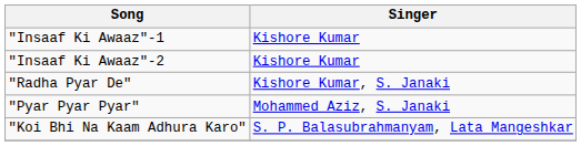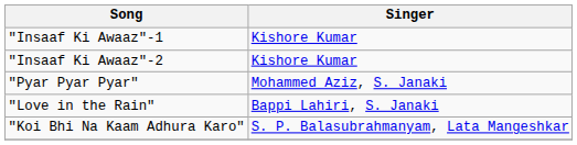 <table class="wikitable" style="font-size:92%;">
 <tr>
 <th>Song</th>
 <th>Singer</th>
 </tr>
 <tr>
 <td>"Insaaf Ki Awaaz"-1</td>
 <td><a href='#'>Kishore Kumar</a></td>
 </tr>
 <tr>
 <td>"Insaaf Ki Awaaz"-2</td>
 <td><a href='#'>Kishore Kumar</a></td>
 </tr>
 <tr>
-<td>"Radha Pyar De"</td>
-<td><a href='#'>Kishore Kumar</a>, <a href='#'>S. Janaki</a></td>
+<td>"Pyar Pyar Pyar"</td>
+<td><a href='#'>Mohammed Aziz</a>, <a href='#'>S. Janaki</a></td>
 </tr>
 <tr>
-<td>"Pyar Pyar Pyar"</td>
-<td><a href='#'>Mohammed Aziz</a>, <a href='#'>S. Janaki</a></td>
+<td>"Love in the Rain"</td>
+<td><a href='#'>Bappi Lahiri</a>, <a href='#'>S. Janaki</a></td>
 </tr>
 <tr>
 <td>"Koi Bhi Na Kaam Adhura Karo"</td>
 <td><a href='#'>S. P. Balasubrahmanyam</a>, <a href='#'>Lata Mangeshkar</a></td>
 </tr>
 <tr>
 </tr>
 </table>
